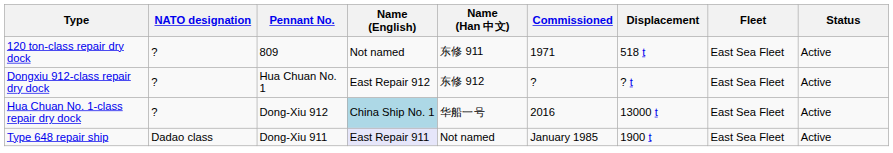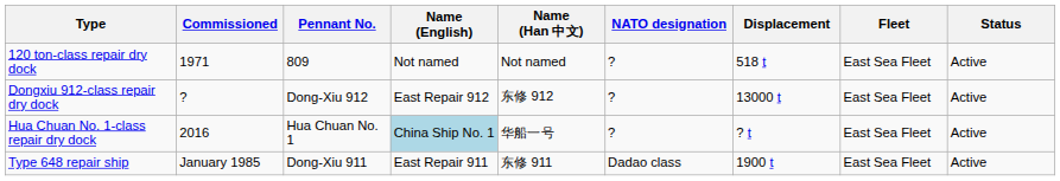 <table class="wikitable sortable"  style="margin:auto; width:100%;">
 <tr>
 <th style="text-align:center; width:16%;">Type</th>
-<th style="text-align:center; width:12%;"><a href='#'>NATO designation</a></th>
+<th style="text-align:center; width:10%;"><a href='#'>Commissioned</a></th>
 <th style="text-align:center; width:10%;"><a href='#'>Pennant No.</a></th>
 <th style="text-align:center; width:10%;">Name<br>(English)</th>
 <th style="text-align:center; width:10%;">Name<br>(Han 中文)</th>
-<th style="text-align:center; width:10%;"><a href='#'>Commissioned</a></th>
+<th style="text-align:center; width:12%;"><a href='#'>NATO designation</a></th>
 <th style="text-align:center; width:10%;">Displacement</th>
 <th style="text-align:center; width:10%;">Fleet</th>
 <th style="text-align:center; width:10%;">Status</th>
 </tr>
 <tr>
 <td><a href='#'>120 ton-class repair dry dock</a></td>
-<td>?</td>
+<td>1971</td>
 <td>809</td>
 <td>Not named</td>
-<td>东修 911</td>
-<td>1971</td>
+<td>Not named</td>
+<td>?</td>
 <td>518 <a href='#'>t</a></td>
 <td>East Sea Fleet</td>
 <td><span>Active</span></td>
 </tr>
 <tr>
 <td><a href='#'>Dongxiu 912-class repair dry dock</a></td>
 <td>?</td>
-<td>Hua Chuan No. 1</td>
+<td>Dong-Xiu 912</td>
 <td>East Repair 912</td>
 <td>东修 912</td>
+<td>?</td>
+<td>13000 <a href='#'>t</a></td>
+<td>East Sea Fleet</td>
+<td><span>Active</span></td>
+</tr>
+<tr>
+<td><a href='#'>Hua Chuan No. 1-class repair dry dock</a></td>
+<td>2016</td>
+<td>Hua Chuan No. 1</td>
+<td style="background: lightblue;">China Ship No. 1</td>
+<td>华船一号</td>
 <td>?</td>
 <td>? <a href='#'>t</a></td>
 <td>East Sea Fleet</td>
 <td><span>Active</span></td>
 </tr>
 <tr>
-<td><a href='#'>Hua Chuan No. 1-class repair dry dock</a></td>
-<td>?</td>
-<td>Dong-Xiu 912</td>
-<td style="background: lightblue;">China Ship No. 1</td>
-<td>华船一号</td>
-<td>2016</td>
-<td>13000 <a href='#'>t</a></td>
-<td>East Sea Fleet</td>
-<td><span>Active</span></td>
-</tr>
-<tr>
 <td><a href='#'>Type 648 repair ship</a></td>
+<td>January 1985</td>
+<td>Dong-Xiu 911</td>
+<td>East Repair 911</td>
+<td>东修 911</td>
 <td>Dadao class</td>
-<td>Dong-Xiu 911</td>
-<td style="background: lavender;">East Repair 911</td>
-<td>Not named</td>
-<td>January 1985</td>
 <td>1900 <a href='#'>t</a></td>
 <td>East Sea Fleet</td>
 <td><span>Active</span></td>
 </tr>
 </table>
